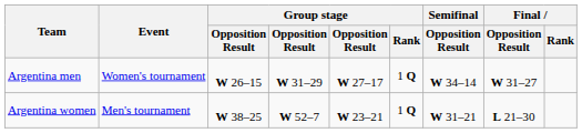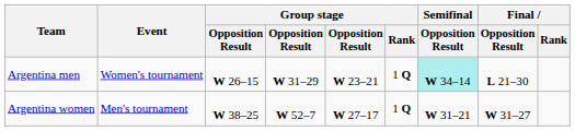 <table class="wikitable" style="font-size:90%;text-align:center">
 <tr>
 <th rowspan=2>Team</th>
 <th rowspan=2>Event</th>
 <th colspan=4>Group stage</th>
 <th>Semifinal</th>
 <th colspan=2>Final / </th>
 </tr>
 <tr style=font-size:95%>
 <th>Opposition<br>Result</th>
 <th>Opposition<br>Result</th>
 <th>Opposition<br>Result</th>
 <th>Rank</th>
 <th>Opposition<br>Result</th>
 <th>Opposition<br>Result</th>
 <th>Rank</th>
 </tr>
 <tr>
 <td style="text-align:left"><a href='#'>Argentina men</a></td>
 <td style="text-align:left"><a href='#'>Women's tournament</a></td>
 <td><br><strong>W</strong> 26–15</td>
 <td><br><strong>W</strong> 31–29</td>
-<td><br><strong>W</strong> 27–17</td>
+<td><br><strong>W</strong> 23–21</td>
 <td>1 <strong>Q</strong></td>
-<td><br><strong>W</strong> 34–14</td>
-<td><br><strong>W</strong> 31–27</td>
+<td style="background: paleturquoise;"><br><strong>W</strong> 34–14</td>
+<td><br><strong>L</strong> 21–30</td>
 <td></td>
 </tr>
 <tr>
 <td style="text-align:left"><a href='#'>Argentina women</a></td>
 <td style="text-align:left"><a href='#'>Men's tournament</a></td>
 <td><br><strong>W</strong> 38–25</td>
 <td><br><strong>W</strong> 52–7</td>
-<td><br><strong>W</strong> 23–21</td>
+<td><br><strong>W</strong> 27–17</td>
 <td>1 <strong>Q</strong></td>
 <td><br><strong>W</strong> 31–21</td>
-<td><br><strong>L</strong> 21–30</td>
+<td><br><strong>W</strong> 31–27</td>
 <td></td>
 </tr>
 </table>
